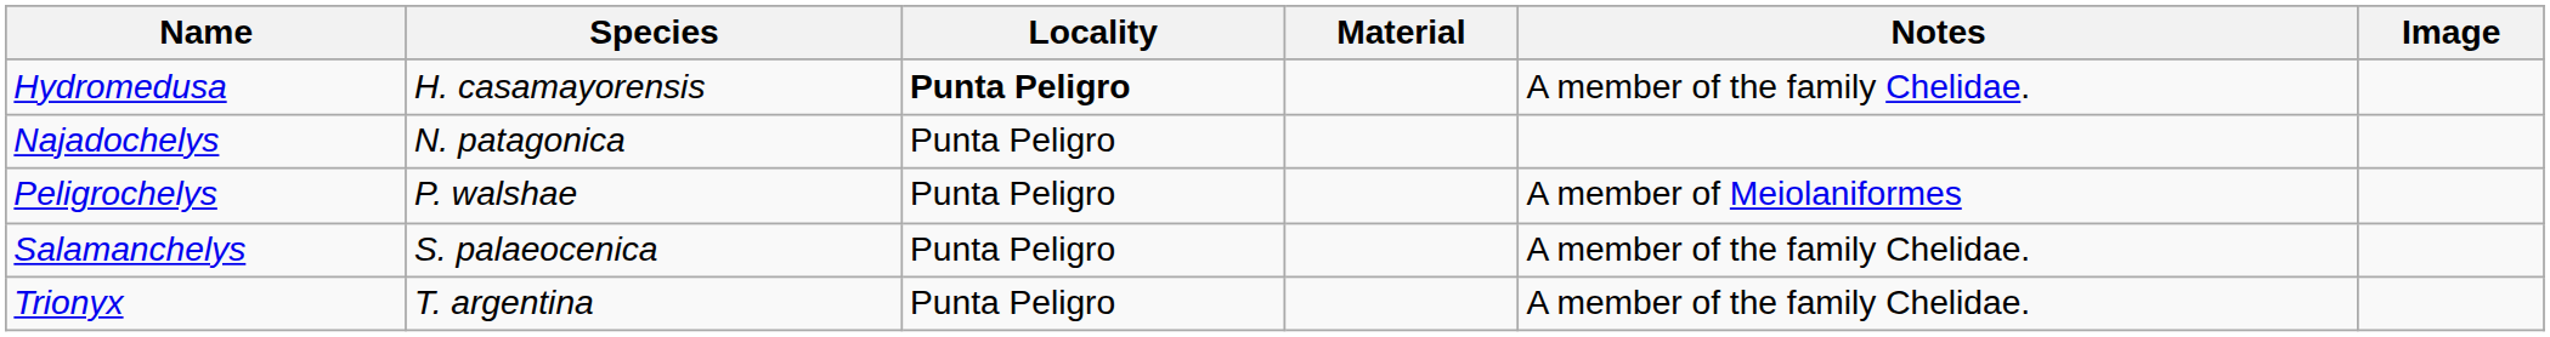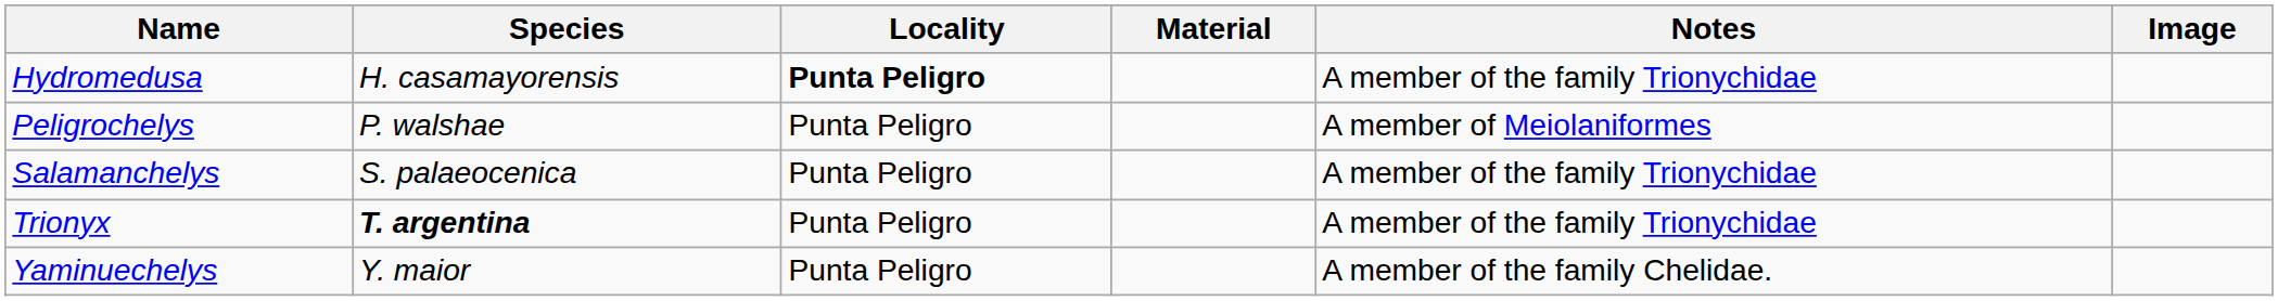 <table class="wikitable" align="center" width="75%">
 <tr>
 <th>Name</th>
 <th>Species</th>
 <th>Locality</th>
 <th>Material</th>
 <th>Notes</th>
 <th>Image</th>
 </tr>
 <tr>
 <td><em><a href='#'>Hydromedusa</a></em></td>
 <td><em>H. casamayorensis</em></td>
 <td><strong>Punta Peligro</strong></td>
 <td></td>
-<td>A member of the family <a href='#'>Chelidae</a>.</td>
-<td></td>
-</tr>
-<tr>
-<td><em><a href='#'>Najadochelys</a></em></td>
-<td><em>N. patagonica</em></td>
-<td>Punta Peligro</td>
-<td></td>
-<td></td>
+<td>A member of the family <a href='#'>Trionychidae</a></td>
 <td></td>
 </tr>
 <tr>
 <td><em><a href='#'>Peligrochelys</a></em></td>
 <td><em>P. walshae</em></td>
 <td>Punta Peligro</td>
 <td></td>
 <td>A member of <a href='#'>Meiolaniformes</a></td>
 <td></td>
 </tr>
 <tr>
 <td><em><a href='#'>Salamanchelys</a></em></td>
 <td><em>S. palaeocenica</em></td>
 <td>Punta Peligro</td>
 <td></td>
-<td>A member of the family Chelidae.</td>
+<td>A member of the family <a href='#'>Trionychidae</a></td>
 <td></td>
 </tr>
 <tr>
 <td><em><a href='#'>Trionyx</a></em></td>
-<td><em>T. argentina</em></td>
+<td><strong><em>T. argentina</em></strong></td>
+<td>Punta Peligro</td>
+<td></td>
+<td>A member of the family <a href='#'>Trionychidae</a></td>
+<td></td>
+</tr>
+<tr>
+<td><em><a href='#'>Yaminuechelys</a></em></td>
+<td><em>Y. maior</em></td>
 <td>Punta Peligro</td>
 <td></td>
 <td>A member of the family Chelidae.</td>
 <td></td>
 </tr>
 </table>
